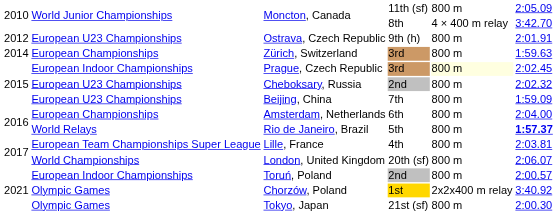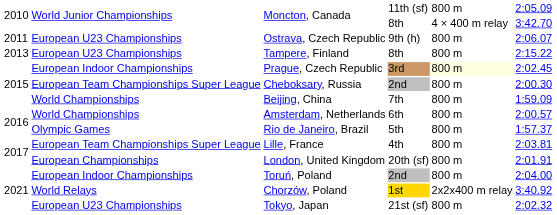 <table>
 <tr>
 <td rowspan=2>2010</td>
 <td rowspan=2><a href='#'>World Junior Championships</a></td>
 <td rowspan=2><a href='#'>Moncton</a>, Canada</td>
 <td>11th (sf)</td>
 <td>800 m</td>
 <td><a href='#'>2:05.09</a></td>
 </tr>
 <tr>
 <td>8th</td>
 <td>4 × 400 m relay</td>
 <td><a href='#'>3:42.70</a></td>
 </tr>
 <tr>
-<td>2012</td>
+<td>2011</td>
 <td><a href='#'>European U23 Championships</a></td>
 <td><a href='#'>Ostrava</a>, Czech Republic</td>
 <td>9th (h)</td>
 <td>800 m</td>
-<td><a href='#'>2:01.91</a></td>
+<td><a href='#'>2:06.07</a></td>
 </tr>
 <tr>
-<td>2014</td>
-<td><a href='#'>European Championships</a></td>
-<td><a href='#'>Zürich</a>, Switzerland</td>
-<td bgcolor=CC9966>3rd</td>
+<td>2013</td>
+<td><a href='#'>European U23 Championships</a></td>
+<td><a href='#'>Tampere</a>, Finland</td>
+<td>8th</td>
 <td>800 m</td>
-<td><a href='#'>1:59.63</a></td>
+<td><a href='#'>2:15.22</a></td>
 </tr>
 <tr>
 <td rowspan=3>2015</td>
 <td><a href='#'>European Indoor Championships</a></td>
 <td><a href='#'>Prague</a>, Czech Republic</td>
 <td bgcolor=CC9966>3rd</td>
 <td style="background: lightyellow;">800 m</td>
 <td><a href='#'>2:02.45</a></td>
 </tr>
 <tr>
-<td><a href='#'>European U23 Championships</a></td>
+<td><a href='#'>European Team Championships Super League</a></td>
 <td><a href='#'>Cheboksary</a>, Russia</td>
 <td bgcolor=silver>2nd</td>
 <td>800 m</td>
-<td><a href='#'>2:02.32</a></td>
+<td><a href='#'>2:00.30</a></td>
 </tr>
 <tr>
-<td><a href='#'>European U23 Championships</a></td>
+<td><a href='#'>World Championships</a></td>
 <td><a href='#'>Beijing</a>, China</td>
 <td>7th</td>
 <td>800 m</td>
 <td><a href='#'>1:59.09</a></td>
 </tr>
 <tr>
 <td rowspan=2>2016</td>
-<td><a href='#'>European Championships</a></td>
+<td><a href='#'>World Championships</a></td>
 <td><a href='#'>Amsterdam</a>, Netherlands</td>
 <td>6th</td>
 <td>800 m</td>
-<td><a href='#'>2:04.00</a></td>
+<td><a href='#'>2:00.57</a></td>
 </tr>
 <tr>
-<td><a href='#'>World Relays</a></td>
+<td><a href='#'>Olympic Games</a></td>
 <td><a href='#'>Rio de Janeiro</a>, Brazil</td>
 <td>5th</td>
 <td>800 m</td>
-<td><strong><a href='#'>1:57.37</a></strong></td>
+<td><a href='#'>1:57.37</a></td>
 </tr>
 <tr>
 <td rowspan=2>2017</td>
 <td><a href='#'>European Team Championships Super League</a></td>
 <td><a href='#'>Lille</a>, France</td>
 <td>4th</td>
 <td>800 m</td>
 <td><a href='#'>2:03.81</a></td>
 </tr>
 <tr>
-<td><a href='#'>World Championships</a></td>
+<td><a href='#'>European Championships</a></td>
 <td><a href='#'>London</a>, United Kingdom</td>
 <td>20th (sf)</td>
 <td>800 m</td>
-<td><a href='#'>2:06.07</a></td>
+<td><a href='#'>2:01.91</a></td>
 </tr>
 <tr>
 <td rowspan=3>2021</td>
 <td><a href='#'>European Indoor Championships</a></td>
 <td><a href='#'>Toruń</a>, Poland</td>
 <td bgcolor=silver>2nd</td>
 <td>800 m</td>
-<td><a href='#'>2:00.57</a></td>
+<td><a href='#'>2:04.00</a></td>
 </tr>
 <tr>
-<td><a href='#'>Olympic Games</a></td>
+<td><a href='#'>World Relays</a></td>
 <td><a href='#'>Chorzów</a>, Poland</td>
 <td bgcolor=gold>1st</td>
 <td>2x2x400 m relay</td>
 <td><a href='#'>3:40.92</a> <strong></strong></td>
 </tr>
 <tr>
-<td><a href='#'>Olympic Games</a></td>
+<td><a href='#'>European U23 Championships</a></td>
 <td><a href='#'>Tokyo</a>, Japan</td>
 <td>21st (sf)</td>
 <td>800 m</td>
-<td><a href='#'>2:00.30</a></td>
+<td><a href='#'>2:02.32</a></td>
 </tr>
 </table>
